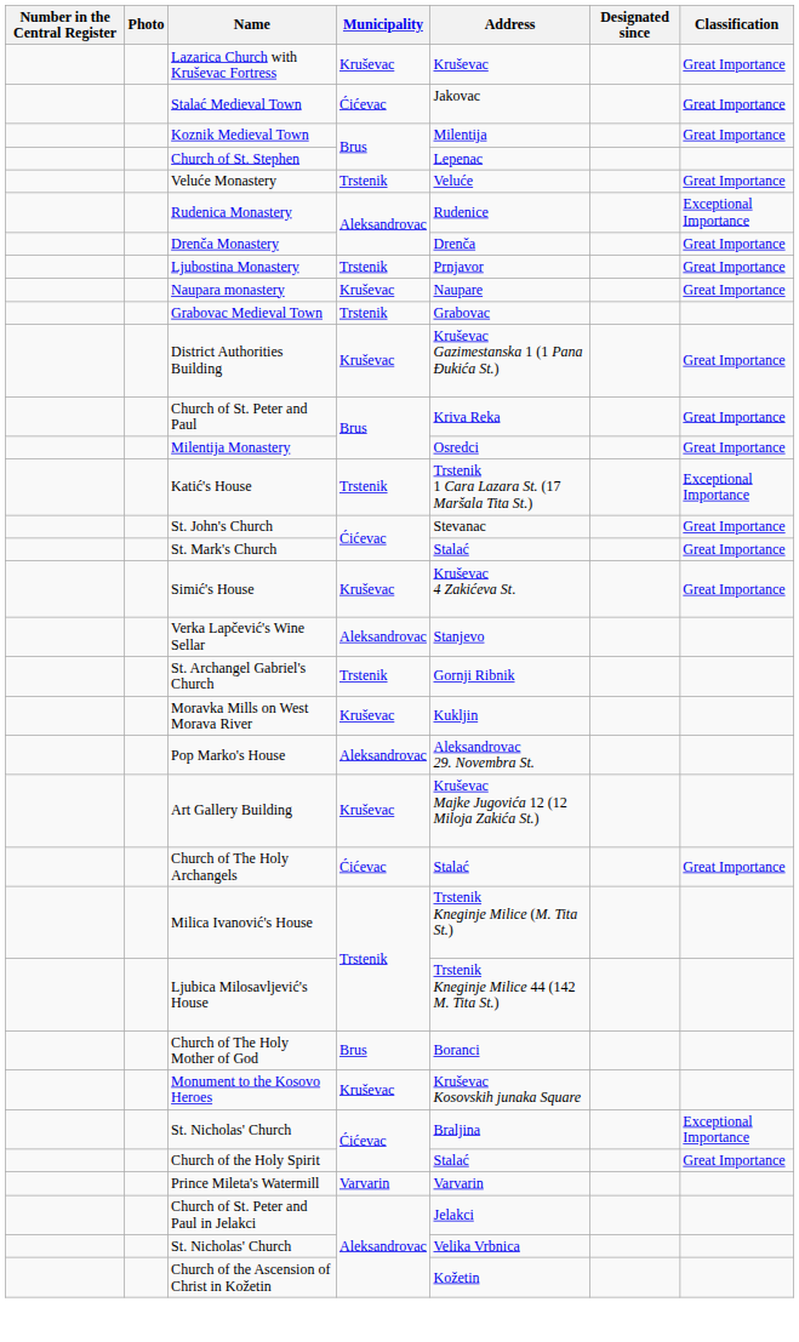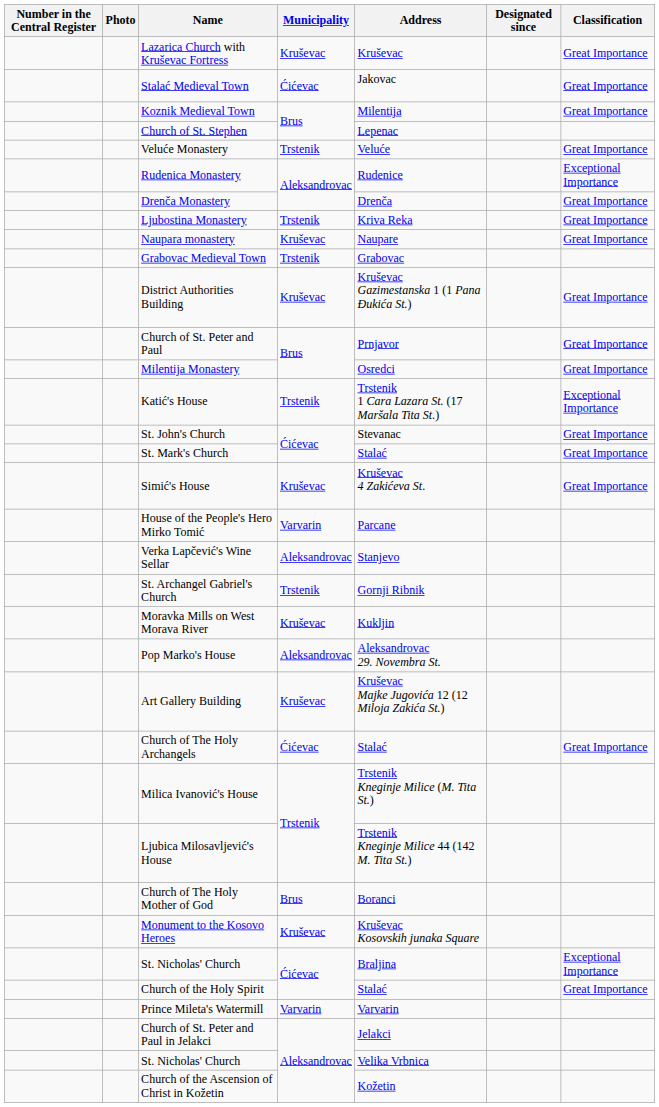 <table class="wikitable sortable">
 <tr>
 <th>Number in the Central Register</th>
 <th>Photo</th>
 <th>Name</th>
 <th><a href='#'>Municipality</a></th>
 <th>Address</th>
 <th>Designated since</th>
 <th>Classification</th>
 </tr>
 <tr>
 <td></td>
 <td></td>
 <td><a href='#'>Lazarica Church</a> with <a href='#'>Kruševac Fortress</a></td>
 <td><a href='#'>Kruševac</a></td>
 <td><a href='#'>Kruševac</a><br></td>
 <td align="left"></td>
 <td><a href='#'>Great Importance</a></td>
 </tr>
 <tr>
 <td></td>
 <td></td>
 <td><a href='#'>Stalać Medieval Town</a></td>
 <td><a href='#'>Ćićevac</a></td>
 <td>Jakovac<br><br></td>
 <td align="left"></td>
 <td><a href='#'>Great Importance</a></td>
 </tr>
 <tr>
 <td></td>
 <td></td>
 <td><a href='#'>Koznik Medieval Town</a></td>
 <td rowspan="2"><a href='#'>Brus</a></td>
 <td><a href='#'>Milentija</a><br></td>
 <td align="left"></td>
 <td><a href='#'>Great Importance</a></td>
 </tr>
 <tr>
 <td></td>
 <td></td>
 <td><a href='#'>Church of St. Stephen</a></td>
 <td><a href='#'>Lepenac</a><br></td>
 <td align="left"></td>
 <td></td>
 </tr>
 <tr>
 <td></td>
 <td></td>
 <td>Veluće Monastery</td>
 <td><a href='#'>Trstenik</a></td>
 <td><a href='#'>Veluće</a><br></td>
 <td align="left"></td>
 <td><a href='#'>Great Importance</a></td>
 </tr>
 <tr>
 <td></td>
 <td></td>
 <td><a href='#'>Rudenica Monastery</a></td>
 <td rowspan="2"><a href='#'>Aleksandrovac</a></td>
 <td><a href='#'>Rudenice</a><br></td>
 <td align="left"></td>
 <td><a href='#'>Exceptional Importance</a></td>
 </tr>
 <tr>
 <td></td>
 <td></td>
 <td><a href='#'>Drenča Monastery</a></td>
 <td><a href='#'>Drenča</a><br></td>
 <td align="left"></td>
 <td><a href='#'>Great Importance</a></td>
 </tr>
 <tr>
 <td></td>
 <td></td>
 <td><a href='#'>Ljubostina Monastery</a></td>
 <td><a href='#'>Trstenik</a></td>
-<td><a href='#'>Prnjavor</a><br></td>
+<td><a href='#'>Kriva Reka</a><br></td>
 <td align="left"></td>
 <td><a href='#'>Great Importance</a></td>
 </tr>
 <tr>
 <td></td>
 <td></td>
 <td><a href='#'>Naupara monastery</a></td>
 <td><a href='#'>Kruševac</a></td>
 <td><a href='#'>Naupare</a><br></td>
 <td align="left"></td>
 <td><a href='#'>Great Importance</a></td>
 </tr>
 <tr>
 <td></td>
 <td></td>
 <td><a href='#'>Grabovac Medieval Town</a></td>
 <td><a href='#'>Trstenik</a></td>
 <td><a href='#'>Grabovac</a><br></td>
 <td align="left"></td>
 <td></td>
 </tr>
 <tr>
 <td></td>
 <td></td>
 <td>District Authorities Building</td>
 <td><a href='#'>Kruševac</a></td>
 <td><a href='#'>Kruševac</a><br><em>Gazimestanska</em> 1 (1 <em>Pana Đukića St.</em>)<br><br></td>
 <td align="left"></td>
 <td><a href='#'>Great Importance</a></td>
 </tr>
 <tr>
 <td></td>
 <td></td>
 <td>Church of St. Peter and Paul</td>
 <td rowspan="2"><a href='#'>Brus</a></td>
-<td><a href='#'>Kriva Reka</a><br></td>
+<td><a href='#'>Prnjavor</a><br></td>
 <td align="left"></td>
 <td><a href='#'>Great Importance</a></td>
 </tr>
 <tr>
 <td></td>
 <td></td>
 <td><a href='#'>Milentija Monastery</a></td>
 <td><a href='#'>Osredci</a><br></td>
 <td align="left"></td>
 <td><a href='#'>Great Importance</a></td>
 </tr>
 <tr>
 <td></td>
 <td></td>
 <td>Katić's House</td>
 <td><a href='#'>Trstenik</a></td>
 <td><a href='#'>Trstenik</a><br>1 <em>Cara Lazara St.</em> (17 <em>Maršala Tita St.</em>)<br></td>
 <td align="left"></td>
 <td><a href='#'>Exceptional Importance</a></td>
 </tr>
 <tr>
 <td></td>
 <td></td>
 <td>St. John's Church</td>
 <td rowspan="2"><a href='#'>Ćićevac</a></td>
 <td>Stevanac<br></td>
 <td align="left"></td>
 <td><a href='#'>Great Importance</a></td>
 </tr>
 <tr>
 <td></td>
 <td></td>
 <td>St. Mark's Church</td>
 <td><a href='#'>Stalać</a><br></td>
 <td align="left"></td>
 <td><a href='#'>Great Importance</a></td>
 </tr>
 <tr>
 <td></td>
 <td></td>
 <td>Simić's House</td>
 <td><a href='#'>Kruševac</a></td>
 <td><a href='#'>Kruševac</a><br><em>4 Zakićeva St</em>.<br><br></td>
 <td align="left"></td>
 <td><a href='#'>Great Importance</a></td>
+</tr>
+<tr>
+<td></td>
+<td></td>
+<td>House of the People's Hero Mirko Tomić</td>
+<td><a href='#'>Varvarin</a></td>
+<td><a href='#'>Parcane</a><br></td>
+<td align="left"></td>
+<td></td>
 </tr>
 <tr>
 <td></td>
 <td></td>
 <td>Verka Lapčević's Wine Sellar</td>
 <td><a href='#'>Aleksandrovac</a></td>
 <td><a href='#'>Stanjevo</a><br></td>
 <td align="left"></td>
 <td></td>
 </tr>
 <tr>
 <td></td>
 <td></td>
 <td>St. Archangel Gabriel's Church</td>
 <td><a href='#'>Trstenik</a></td>
 <td><a href='#'>Gornji Ribnik</a><br></td>
 <td align="left"></td>
 <td></td>
 </tr>
 <tr>
 <td></td>
 <td></td>
 <td>Moravka Mills on West Morava River</td>
 <td><a href='#'>Kruševac</a></td>
 <td><a href='#'>Kukljin</a><br></td>
 <td align="left"></td>
 <td></td>
 </tr>
 <tr>
 <td></td>
 <td></td>
 <td>Pop Marko's House</td>
 <td><a href='#'>Aleksandrovac</a></td>
 <td><a href='#'>Aleksandrovac</a><br><em>29. Novembra St.</em><br></td>
 <td align="left"></td>
 <td></td>
 </tr>
 <tr>
 <td></td>
 <td></td>
 <td>Art Gallery Building</td>
 <td><a href='#'>Kruševac</a></td>
 <td><a href='#'>Kruševac</a><br><em>Majke Jugovića</em> 12 (12 <em>Miloja Zakića St.</em>)<br><br></td>
 <td align="left"></td>
 <td></td>
 </tr>
 <tr>
 <td></td>
 <td></td>
 <td>Church of The Holy Archangels</td>
 <td><a href='#'>Ćićevac</a></td>
 <td><a href='#'>Stalać</a><br></td>
 <td align="left"></td>
 <td><a href='#'>Great Importance</a></td>
 </tr>
 <tr>
 <td></td>
 <td></td>
 <td>Milica Ivanović's House</td>
 <td rowspan="2"><a href='#'>Trstenik</a></td>
 <td><a href='#'>Trstenik</a><br><em>Kneginje Milice</em> (<em>M. Tita St.</em>)<br><br></td>
 <td align="left"></td>
 <td></td>
 </tr>
 <tr>
 <td></td>
 <td></td>
 <td>Ljubica Milosavljević's House</td>
 <td><a href='#'>Trstenik</a><br><em>Kneginje Milice</em> 44 (142 <em>M. Tita St.</em>)<br><br></td>
 <td align="left"></td>
 <td></td>
 </tr>
 <tr>
 <td></td>
 <td></td>
 <td>Church of The Holy Mother of God</td>
 <td><a href='#'>Brus</a></td>
 <td><a href='#'>Boranci</a><br></td>
 <td align="left"></td>
 <td></td>
 </tr>
 <tr>
 <td></td>
 <td></td>
 <td><a href='#'>Monument to the Kosovo Heroes</a></td>
 <td><a href='#'>Kruševac</a></td>
 <td><a href='#'>Kruševac</a><br><em>Kosovskih junaka Square</em><br></td>
 <td align="left"></td>
 <td></td>
 </tr>
 <tr>
 <td></td>
 <td></td>
 <td>St. Nicholas' Church</td>
 <td rowspan="2"><a href='#'>Ćićevac</a></td>
 <td><a href='#'>Braljina</a><br></td>
 <td align="left"></td>
 <td><a href='#'>Exceptional Importance</a></td>
 </tr>
 <tr>
 <td></td>
 <td></td>
 <td>Church of the Holy Spirit</td>
 <td><a href='#'>Stalać</a><br></td>
 <td align="left"></td>
 <td><a href='#'>Great Importance</a></td>
 </tr>
 <tr>
 <td></td>
 <td></td>
 <td>Prince Mileta's Watermill</td>
 <td><a href='#'>Varvarin</a></td>
 <td><a href='#'>Varvarin</a><br></td>
 <td align="left"></td>
 <td></td>
 </tr>
 <tr>
 <td></td>
 <td></td>
 <td>Church of St. Peter and Paul in Jelakci</td>
 <td rowspan="3"><a href='#'>Aleksandrovac</a></td>
 <td><a href='#'>Jelakci</a><br></td>
 <td align="left"></td>
 <td></td>
 </tr>
 <tr>
 <td></td>
 <td></td>
 <td>St. Nicholas' Church</td>
 <td><a href='#'>Velika Vrbnica</a><br></td>
 <td align="left"></td>
 <td></td>
 </tr>
 <tr>
 <td></td>
 <td></td>
 <td>Church of the Ascension of Christ in Kožetin</td>
 <td><a href='#'>Kožetin</a><br></td>
 <td align="left"></td>
 <td></td>
 </tr>
 </table>
